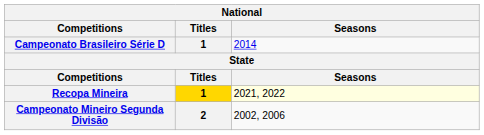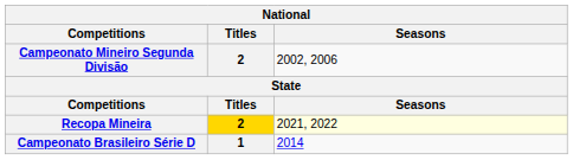 <table class="wikitable">
 <tr>
 <th colspan="3">National</th>
 </tr>
 <tr>
 <th style="width:260px">Competitions</th>
 <th style="width:80px">Titles</th>
 <th style="width:380px">Seasons</th>
 </tr>
 <tr>
-<th><a href='#'>Campeonato Brasileiro Série D</a></th>
-<th style="text-align:center"><strong>1</strong></th>
-<td align="left"><a href='#'>2014</a></td>
+<th style="text-align:center"><a href='#'>Campeonato Mineiro Segunda Divisão</a></th>
+<th style="text-align:center"><strong>2</strong></th>
+<td align="left">2002, 2006</td>
 </tr>
 <tr>
 <th colspan="3">State</th>
 </tr>
 <tr>
 <th>Competitions</th>
 <th>Titles</th>
 <th>Seasons</th>
 </tr>
 <tr>
 <th style="text-align:center"><a href='#'>Recopa Mineira</a></th>
-<td bgcolor="gold" style="text-align:center"><strong>1</strong></td>
+<td bgcolor="gold" style="text-align:center"><strong>2</strong></td>
 <td align="left" style="background: lightyellow;">2021, 2022</td>
 </tr>
 <tr>
-<th style="text-align:center"><a href='#'>Campeonato Mineiro Segunda Divisão</a></th>
-<th style="text-align:center"><strong>2</strong></th>
-<td align="left">2002, 2006</td>
+<th><a href='#'>Campeonato Brasileiro Série D</a></th>
+<th style="text-align:center"><strong>1</strong></th>
+<td align="left"><a href='#'>2014</a></td>
 </tr>
 </table>
